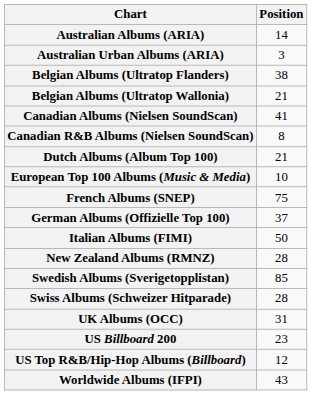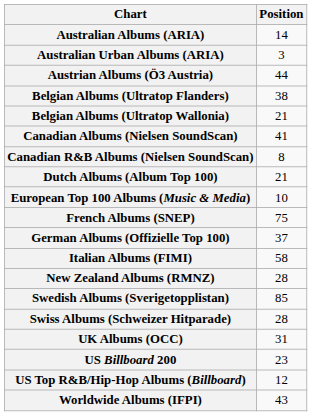 <table class="wikitable sortable plainrowheaders" style="text-align:center">
 <tr>
 <th scope="col">Chart</th>
 <th scope="col">Position</th>
 </tr>
 <tr>
 <th scope="row">Australian Albums (ARIA)</th>
 <td>14</td>
 </tr>
 <tr>
 <th scope="row">Australian Urban Albums (ARIA)</th>
 <td>3</td>
+</tr>
+<tr>
+<th scope="row">Austrian Albums (Ö3 Austria)</th>
+<td>44</td>
 </tr>
 <tr>
 <th scope="row">Belgian Albums (Ultratop Flanders)</th>
 <td>38</td>
 </tr>
 <tr>
 <th scope="row">Belgian Albums (Ultratop Wallonia)</th>
 <td>21</td>
 </tr>
 <tr>
 <th scope="row">Canadian Albums (Nielsen SoundScan)</th>
 <td>41</td>
 </tr>
 <tr>
 <th scope="row">Canadian R&B Albums (Nielsen SoundScan)</th>
 <td>8</td>
 </tr>
 <tr>
 <th scope="row">Dutch Albums (Album Top 100)</th>
 <td>21</td>
 </tr>
 <tr>
 <th scope="row">European Top 100 Albums (<em>Music & Media</em>)</th>
 <td>10</td>
 </tr>
 <tr>
 <th scope="row">French Albums (SNEP)</th>
 <td>75</td>
 </tr>
 <tr>
 <th scope="row">German Albums (Offizielle Top 100)</th>
 <td>37</td>
 </tr>
 <tr>
 <th scope="row">Italian Albums (FIMI)</th>
-<td>50</td>
+<td>58</td>
 </tr>
 <tr>
 <th scope="row">New Zealand Albums (RMNZ)</th>
 <td>28</td>
 </tr>
 <tr>
 <th scope="row">Swedish Albums (Sverigetopplistan)</th>
 <td>85</td>
 </tr>
 <tr>
 <th scope="row">Swiss Albums (Schweizer Hitparade)</th>
 <td>28</td>
 </tr>
 <tr>
 <th scope="row">UK Albums (OCC)</th>
 <td>31</td>
 </tr>
 <tr>
 <th scope="row">US <em>Billboard</em> 200</th>
 <td>23</td>
 </tr>
 <tr>
 <th scope="row">US Top R&B/Hip-Hop Albums (<em>Billboard</em>)</th>
 <td>12</td>
 </tr>
 <tr>
 <th scope="row">Worldwide Albums (IFPI)</th>
 <td>43</td>
 </tr>
 </table>
